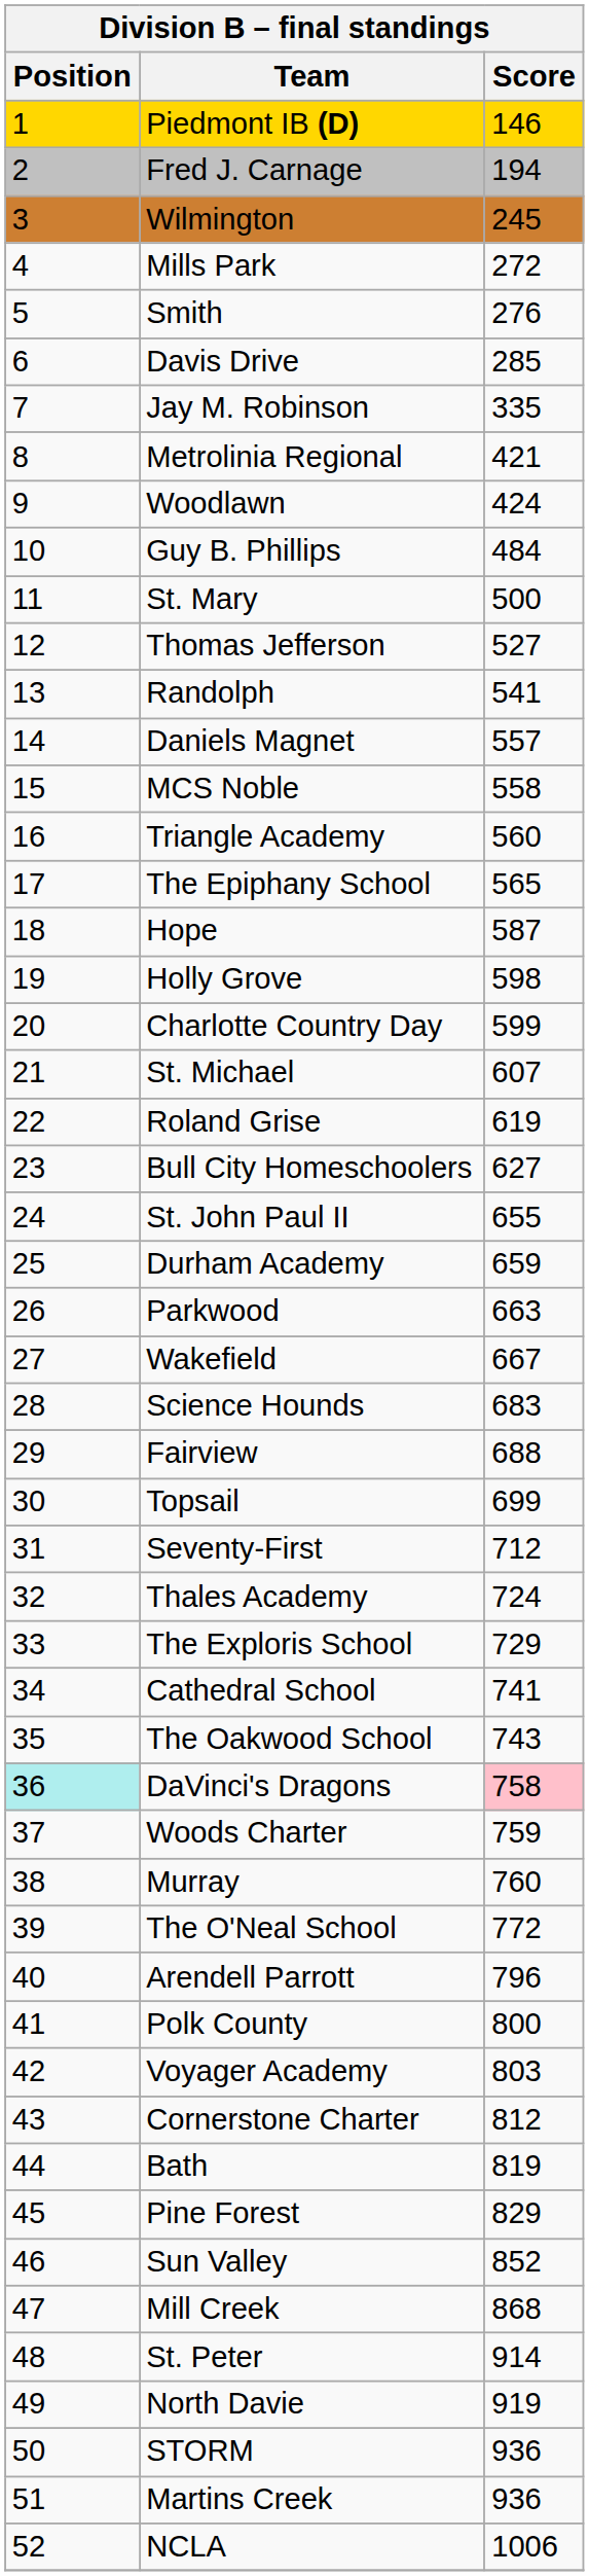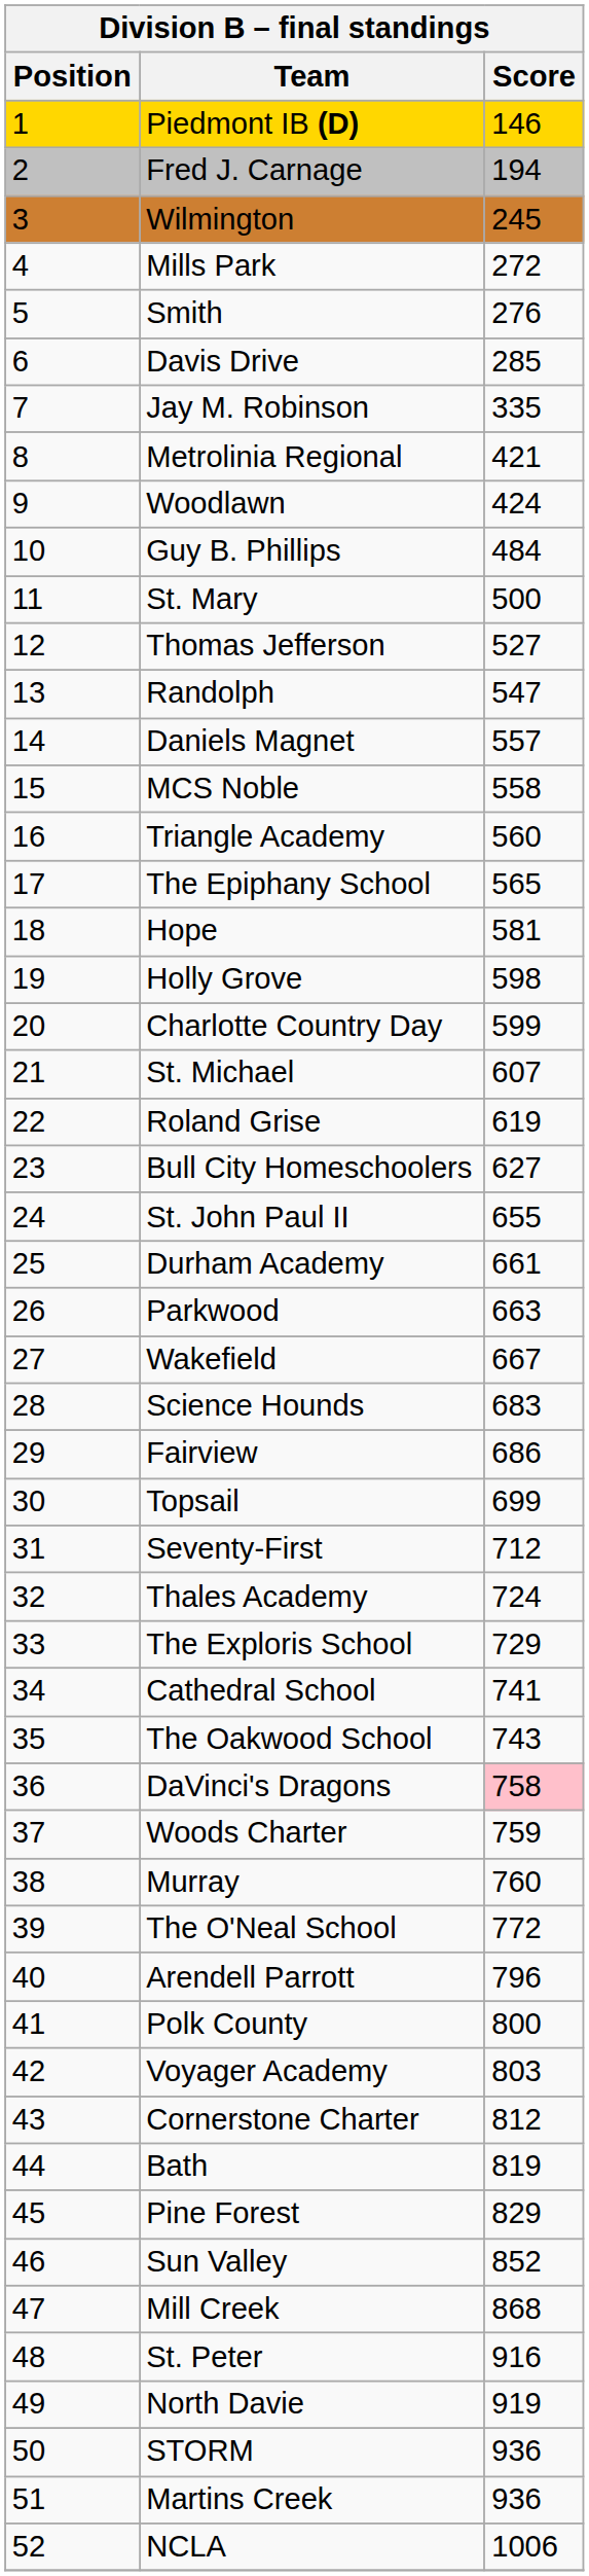 <table class="wikitable collapsible collapsed" style="float:right; width:310px">
 <tr>
 <th colspan=3>Division B – final standings</th>
 </tr>
 <tr>
 <th>Position</th>
 <th>Team</th>
 <th>Score</th>
 </tr>
 <tr style="background:#ffd700; color:black">
 <td>1</td>
 <td>Piedmont IB <strong>(D)</strong></td>
 <td>146</td>
 </tr>
 <tr style="background:#c0c0c0; color:black">
 <td>2</td>
 <td>Fred J. Carnage</td>
 <td>194</td>
 </tr>
 <tr style="background:#cd7f32; color:black">
 <td>3</td>
 <td>Wilmington</td>
 <td>245</td>
 </tr>
 <tr>
 <td>4</td>
 <td>Mills Park</td>
 <td>272</td>
 </tr>
 <tr>
 <td>5</td>
 <td>Smith</td>
 <td>276</td>
 </tr>
 <tr>
 <td>6</td>
 <td>Davis Drive</td>
 <td>285</td>
 </tr>
 <tr>
 <td>7</td>
 <td>Jay M. Robinson</td>
 <td>335</td>
 </tr>
 <tr>
 <td>8</td>
 <td>Metrolinia Regional</td>
 <td>421</td>
 </tr>
 <tr>
 <td>9</td>
 <td>Woodlawn</td>
 <td>424</td>
 </tr>
 <tr>
 <td>10</td>
 <td>Guy B. Phillips</td>
 <td>484</td>
 </tr>
 <tr>
 <td>11</td>
 <td>St. Mary</td>
 <td>500</td>
 </tr>
 <tr>
 <td>12</td>
 <td>Thomas Jefferson</td>
 <td>527</td>
 </tr>
 <tr>
 <td>13</td>
 <td>Randolph</td>
-<td>541</td>
+<td>547</td>
 </tr>
 <tr>
 <td>14</td>
 <td>Daniels Magnet</td>
 <td>557</td>
 </tr>
 <tr>
 <td>15</td>
 <td>MCS Noble</td>
 <td>558</td>
 </tr>
 <tr>
 <td>16</td>
 <td>Triangle Academy</td>
 <td>560</td>
 </tr>
 <tr>
 <td>17</td>
 <td>The Epiphany School</td>
 <td>565</td>
 </tr>
 <tr>
 <td>18</td>
 <td>Hope</td>
-<td>587</td>
+<td>581</td>
 </tr>
 <tr>
 <td>19</td>
 <td>Holly Grove</td>
 <td>598</td>
 </tr>
 <tr>
 <td>20</td>
 <td>Charlotte Country Day</td>
 <td>599</td>
 </tr>
 <tr>
 <td>21</td>
 <td>St. Michael</td>
 <td>607</td>
 </tr>
 <tr>
 <td>22</td>
 <td>Roland Grise</td>
 <td>619</td>
 </tr>
 <tr>
 <td>23</td>
 <td>Bull City Homeschoolers</td>
 <td>627</td>
 </tr>
 <tr>
 <td>24</td>
 <td>St. John Paul II</td>
 <td>655</td>
 </tr>
 <tr>
 <td>25</td>
 <td>Durham Academy</td>
-<td>659</td>
+<td>661</td>
 </tr>
 <tr>
 <td>26</td>
 <td>Parkwood</td>
 <td>663</td>
 </tr>
 <tr>
 <td>27</td>
 <td>Wakefield</td>
 <td>667</td>
 </tr>
 <tr>
 <td>28</td>
 <td>Science Hounds</td>
 <td>683</td>
 </tr>
 <tr>
 <td>29</td>
 <td>Fairview</td>
-<td>688</td>
+<td>686</td>
 </tr>
 <tr>
 <td>30</td>
 <td>Topsail</td>
 <td>699</td>
 </tr>
 <tr>
 <td>31</td>
 <td>Seventy-First</td>
 <td>712</td>
 </tr>
 <tr>
 <td>32</td>
 <td>Thales Academy</td>
 <td>724</td>
 </tr>
 <tr>
 <td>33</td>
 <td>The Exploris School</td>
 <td>729</td>
 </tr>
 <tr>
 <td>34</td>
 <td>Cathedral School</td>
 <td>741</td>
 </tr>
 <tr>
 <td>35</td>
 <td>The Oakwood School</td>
 <td>743</td>
 </tr>
 <tr>
-<td style="background: paleturquoise;">36</td>
+<td>36</td>
 <td>DaVinci's Dragons</td>
 <td style="background: pink;">758</td>
 </tr>
 <tr>
 <td>37</td>
 <td>Woods Charter</td>
 <td>759</td>
 </tr>
 <tr>
 <td>38</td>
 <td>Murray</td>
 <td>760</td>
 </tr>
 <tr>
 <td>39</td>
 <td>The O'Neal School</td>
 <td>772</td>
 </tr>
 <tr>
 <td>40</td>
 <td>Arendell Parrott</td>
 <td>796</td>
 </tr>
 <tr>
 <td>41</td>
 <td>Polk County</td>
 <td>800</td>
 </tr>
 <tr>
 <td>42</td>
 <td>Voyager Academy</td>
 <td>803</td>
 </tr>
 <tr>
 <td>43</td>
 <td>Cornerstone Charter</td>
 <td>812</td>
 </tr>
 <tr>
 <td>44</td>
 <td>Bath</td>
 <td>819</td>
 </tr>
 <tr>
 <td>45</td>
 <td>Pine Forest</td>
 <td>829</td>
 </tr>
 <tr>
 <td>46</td>
 <td>Sun Valley</td>
 <td>852</td>
 </tr>
 <tr>
 <td>47</td>
 <td>Mill Creek</td>
 <td>868</td>
 </tr>
 <tr>
 <td>48</td>
 <td>St. Peter</td>
-<td>914</td>
+<td>916</td>
 </tr>
 <tr>
 <td>49</td>
 <td>North Davie</td>
 <td>919</td>
 </tr>
 <tr>
 <td>50</td>
 <td>STORM</td>
 <td>936</td>
 </tr>
 <tr>
 <td>51</td>
 <td>Martins Creek</td>
 <td>936</td>
 </tr>
 <tr>
 <td>52</td>
 <td>NCLA</td>
 <td>1006</td>
 </tr>
 <tr>
 </tr>
 </table>
